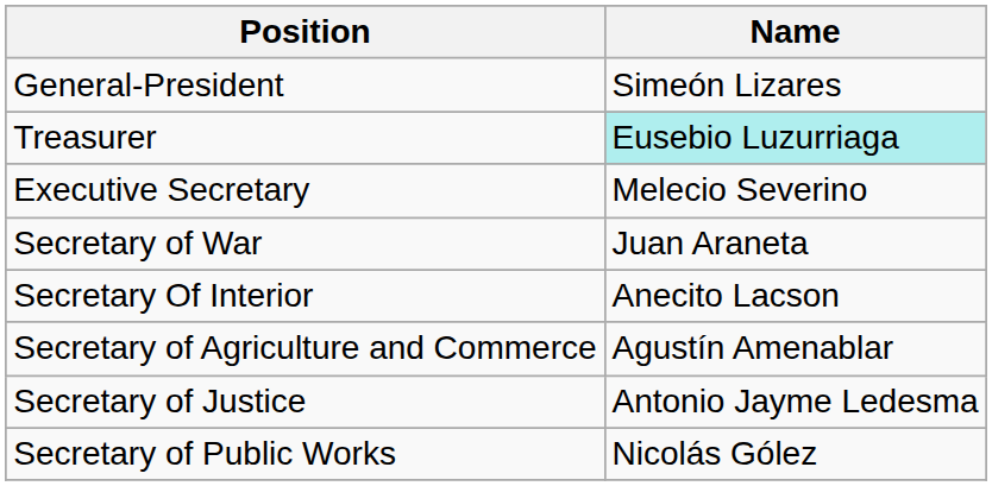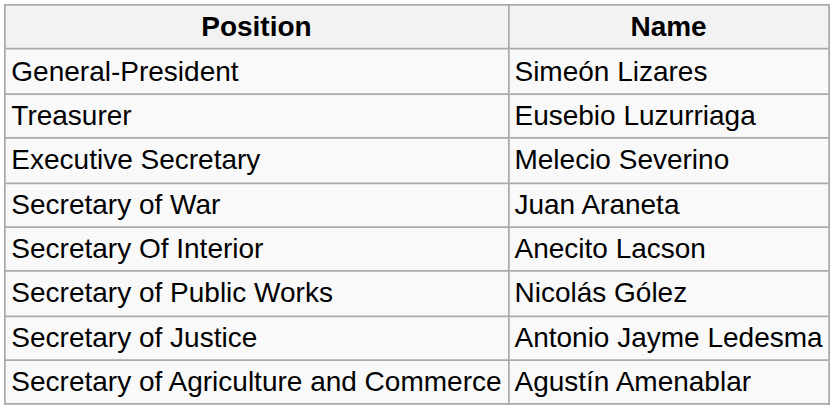 <table class=wikitable>
 <tr>
 <th>Position</th>
 <th>Name</th>
 </tr>
 <tr>
 <td>General-President</td>
 <td>Simeón Lizares</td>
 </tr>
 <tr>
 <td>Treasurer</td>
-<td style="background: paleturquoise;">Eusebio Luzurriaga</td>
+<td>Eusebio Luzurriaga</td>
 </tr>
 <tr>
 <td>Executive Secretary</td>
 <td>Melecio Severino</td>
 </tr>
 <tr>
 <td>Secretary of War</td>
 <td>Juan Araneta</td>
 </tr>
 <tr>
 <td>Secretary Of Interior</td>
 <td>Anecito Lacson</td>
 </tr>
 <tr>
-<td>Secretary of Agriculture and Commerce</td>
-<td>Agustín Amenablar</td>
+<td>Secretary of Public Works</td>
+<td>Nicolás Gólez</td>
 </tr>
 <tr>
 <td>Secretary of Justice</td>
 <td>Antonio Jayme Ledesma</td>
 </tr>
 <tr>
-<td>Secretary of Public Works</td>
-<td>Nicolás Gólez</td>
+<td>Secretary of Agriculture and Commerce</td>
+<td>Agustín Amenablar</td>
 </tr>
 </table>
